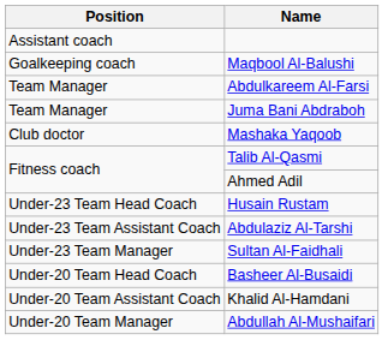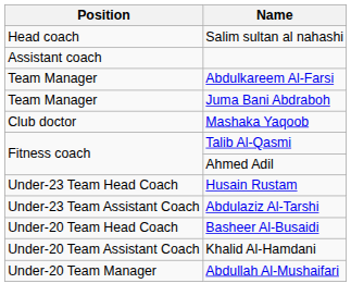 <table class="wikitable">
 <tr>
 <th>Position</th>
 <th>Name</th>
 </tr>
 <tr>
+<td>Head coach</td>
+<td>Salim sultan al nahashi</td>
+</tr>
+<tr>
 <td>Assistant coach</td>
 <td></td>
-</tr>
-<tr>
-<td>Goalkeeping coach</td>
-<td> <a href='#'>Maqbool Al-Balushi</a></td>
 </tr>
 <tr>
 <td>Team Manager</td>
 <td> <a href='#'>Abdulkareem Al-Farsi</a></td>
 </tr>
 <tr>
 <td>Team Manager</td>
 <td> <a href='#'>Juma Bani Abdraboh</a></td>
 </tr>
 <tr>
 <td>Club doctor</td>
 <td> <a href='#'>Mashaka Yaqoob</a></td>
 </tr>
 <tr>
 <td rowspan=2>Fitness coach</td>
 <td> <a href='#'>Talib Al-Qasmi</a></td>
 </tr>
 <tr>
 <td> Ahmed Adil</td>
 </tr>
 <tr>
 <td>Under-23 Team Head Coach</td>
 <td> <a href='#'>Husain Rustam</a></td>
 </tr>
 <tr>
 <td>Under-23 Team Assistant Coach</td>
 <td> <a href='#'>Abdulaziz Al-Tarshi</a></td>
 </tr>
 <tr>
-<td>Under-23 Team Manager</td>
-<td> <a href='#'>Sultan Al-Faidhali</a></td>
-</tr>
-<tr>
 <td>Under-20 Team Head Coach</td>
 <td> <a href='#'>Basheer Al-Busaidi</a></td>
 </tr>
 <tr>
 <td>Under-20 Team Assistant Coach</td>
 <td> Khalid Al-Hamdani</td>
 </tr>
 <tr>
 <td>Under-20 Team Manager</td>
 <td> <a href='#'>Abdullah Al-Mushaifari</a></td>
 </tr>
 </table>
